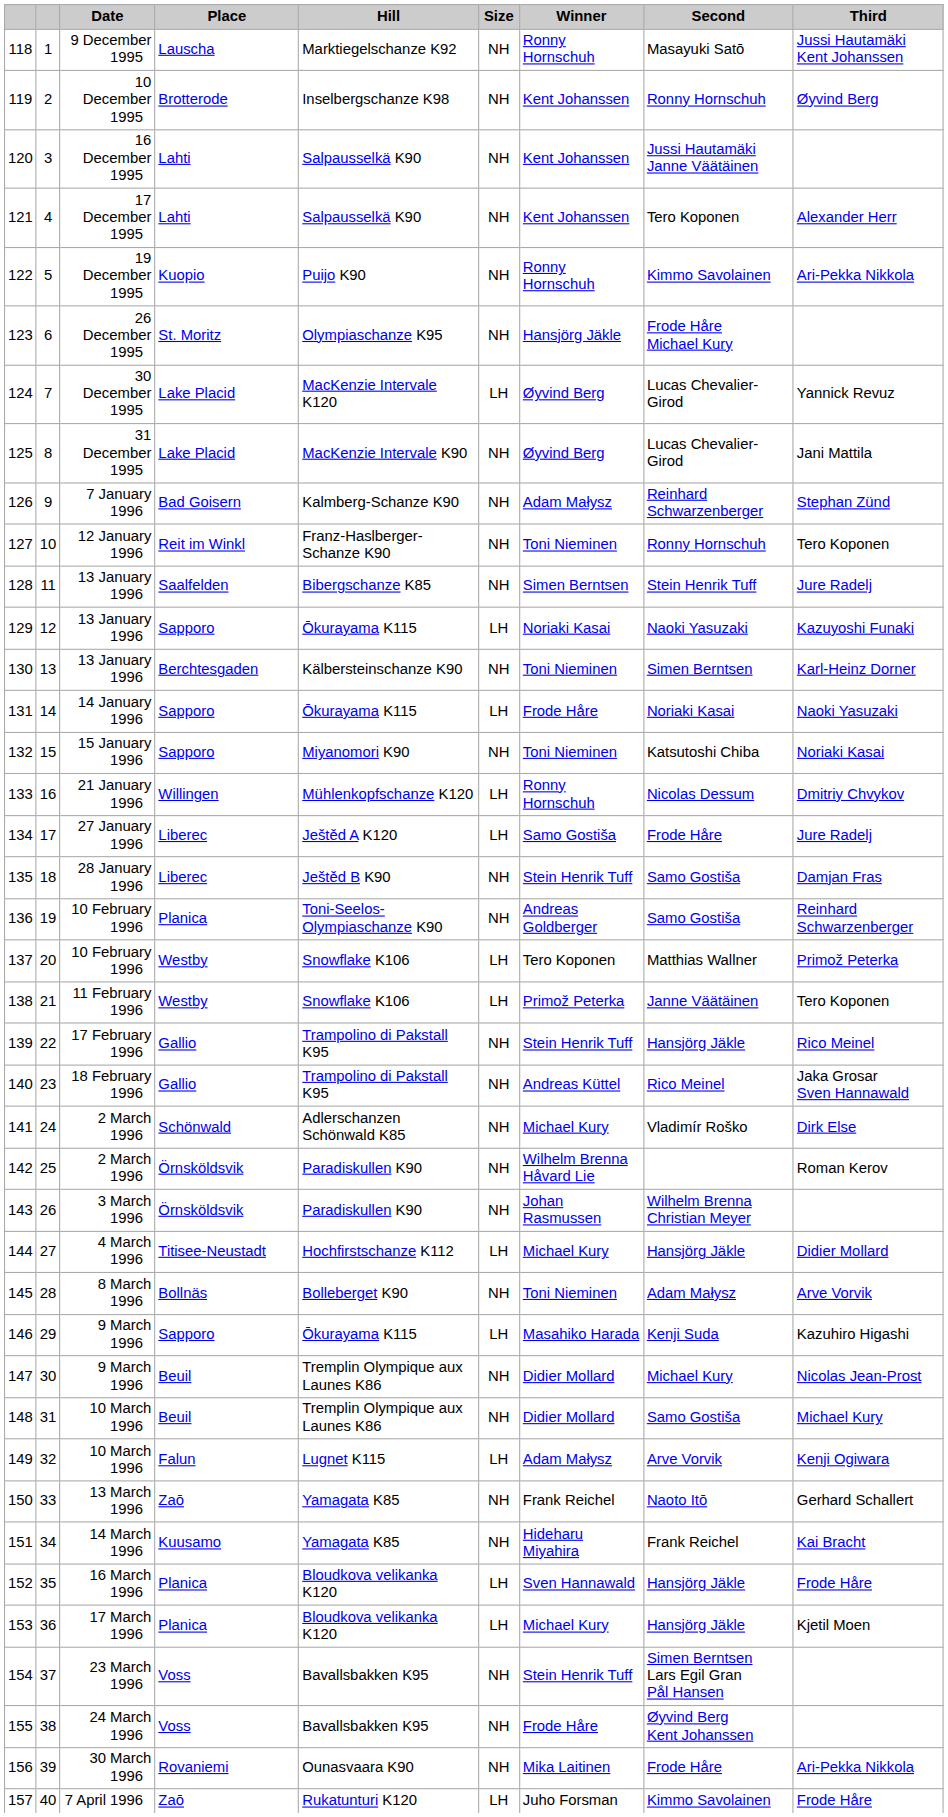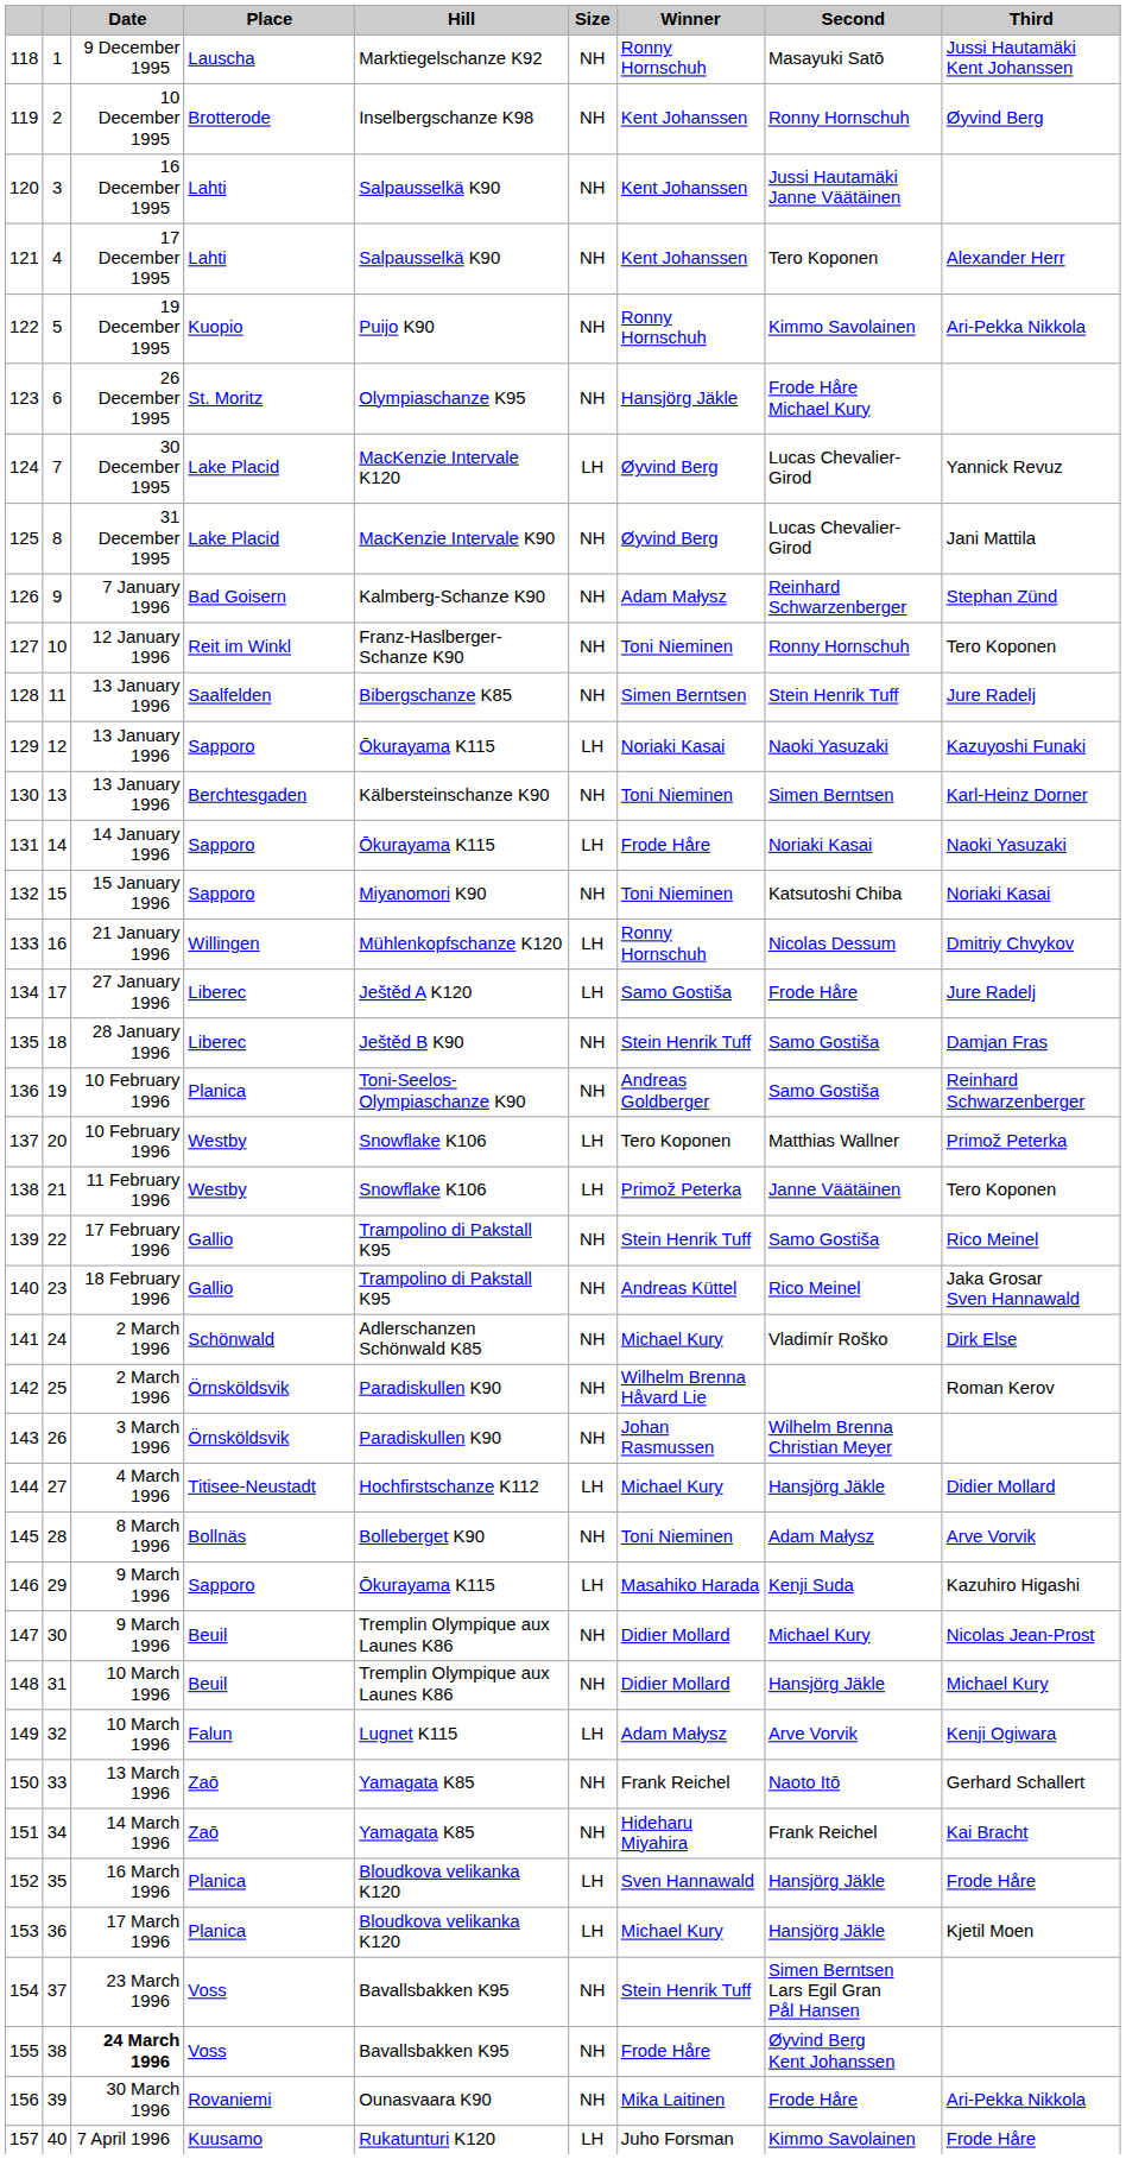 <table class="wikitable plainrowheaders" style="background:#fff; font-size:86%; line-height:16px; border:grey solid 1px; border-collapse:collapse;">
 <tr style="background:#ccc; text-align:center;">
 <th scope="col" style="background:#ccc; width=20 px;"></th>
 <th scope="col" style="background:#ccc; width=30 px;"></th>
 <th scope="col" style="background:#ccc; width:120px;">Date</th>
 <th scope="col" style="background:#ccc; width:200px;">Place</th>
 <th scope="col" style="background:#ccc; width:240px;">Hill</th>
 <th scope="col" style="background:#ccc; width:40px;">Size</th>
 <th scope="col" style="background:#ccc; width:185px;">Winner</th>
 <th scope="col" style="background:#ccc; width:185px;">Second</th>
 <th scope="col" style="background:#ccc; width:185px;">Third</th>
 </tr>
 <tr>
 <td align=center>118</td>
 <td align=center>1</td>
 <td align=right>9 December 1995  </td>
 <td> <a href='#'>Lauscha</a></td>
 <td>Marktiegelschanze K92</td>
 <td align=center>NH</td>
 <td> <a href='#'>Ronny Hornschuh</a></td>
 <td> Masayuki Satō</td>
 <td> <a href='#'>Jussi Hautamäki</a><br> <a href='#'>Kent Johanssen</a></td>
 </tr>
 <tr>
 <td align=center>119</td>
 <td align=center>2</td>
 <td align=right>10 December 1995  </td>
 <td> <a href='#'>Brotterode</a></td>
 <td>Inselbergschanze K98</td>
 <td align=center>NH</td>
 <td> <a href='#'>Kent Johanssen</a></td>
 <td> <a href='#'>Ronny Hornschuh</a></td>
 <td> <a href='#'>Øyvind Berg</a></td>
 </tr>
 <tr>
 <td align=center>120</td>
 <td align=center>3</td>
 <td align=right>16 December 1995  </td>
 <td> <a href='#'>Lahti</a></td>
 <td><a href='#'>Salpausselkä</a> K90</td>
 <td align=center>NH</td>
 <td> <a href='#'>Kent Johanssen</a></td>
 <td> <a href='#'>Jussi Hautamäki</a><br> <a href='#'>Janne Väätäinen</a></td>
 <td></td>
 </tr>
 <tr>
 <td align=center>121</td>
 <td align=center>4</td>
 <td align=right>17 December 1995  </td>
 <td> <a href='#'>Lahti</a></td>
 <td><a href='#'>Salpausselkä</a> K90</td>
 <td align=center>NH</td>
 <td> <a href='#'>Kent Johanssen</a></td>
 <td> Tero Koponen</td>
 <td> <a href='#'>Alexander Herr</a></td>
 </tr>
 <tr>
 <td align=center>122</td>
 <td align=center>5</td>
 <td align=right>19 December 1995  </td>
 <td> <a href='#'>Kuopio</a></td>
 <td><a href='#'>Puijo</a> K90</td>
 <td align=center>NH</td>
 <td> <a href='#'>Ronny Hornschuh</a></td>
 <td> <a href='#'>Kimmo Savolainen</a></td>
 <td> <a href='#'>Ari-Pekka Nikkola</a></td>
 </tr>
 <tr>
 <td align=center>123</td>
 <td align=center>6</td>
 <td align=right>26 December 1995  </td>
 <td> <a href='#'>St. Moritz</a></td>
 <td><a href='#'>Olympiaschanze</a> K95</td>
 <td align=center>NH</td>
 <td> <a href='#'>Hansjörg Jäkle</a></td>
 <td> <a href='#'>Frode Håre</a><br> <a href='#'>Michael Kury</a></td>
 <td></td>
 </tr>
 <tr>
 <td align=center>124</td>
 <td align=center>7</td>
 <td align=right>30 December 1995  </td>
 <td> <a href='#'>Lake Placid</a></td>
 <td><a href='#'>MacKenzie Intervale</a> K120</td>
 <td align=center>LH</td>
 <td> <a href='#'>Øyvind Berg</a></td>
 <td> Lucas Chevalier-Girod</td>
 <td> Yannick Revuz</td>
 </tr>
 <tr>
 <td align=center>125</td>
 <td align=center>8</td>
 <td align=right>31 December 1995  </td>
 <td> <a href='#'>Lake Placid</a></td>
 <td><a href='#'>MacKenzie Intervale</a> K90</td>
 <td align=center>NH</td>
 <td> <a href='#'>Øyvind Berg</a></td>
 <td> Lucas Chevalier-Girod</td>
 <td> Jani Mattila</td>
 </tr>
 <tr>
 <td align=center>126</td>
 <td align=center>9</td>
 <td align=right>7 January 1996  </td>
 <td> <a href='#'>Bad Goisern</a></td>
 <td>Kalmberg-Schanze K90</td>
 <td align=center>NH</td>
 <td> <a href='#'>Adam Małysz</a></td>
 <td> <a href='#'>Reinhard Schwarzenberger</a></td>
 <td> <a href='#'>Stephan Zünd</a></td>
 </tr>
 <tr>
 <td align=center>127</td>
 <td align=center>10</td>
 <td align=right>12 January 1996  </td>
 <td> <a href='#'>Reit im Winkl</a></td>
 <td>Franz-Haslberger-Schanze K90</td>
 <td align=center>NH</td>
 <td> <a href='#'>Toni Nieminen</a></td>
 <td> <a href='#'>Ronny Hornschuh</a></td>
 <td> Tero Koponen</td>
 </tr>
 <tr>
 <td align=center>128</td>
 <td align=center>11</td>
 <td align=right>13 January 1996  </td>
 <td> <a href='#'>Saalfelden</a></td>
 <td><a href='#'>Bibergschanze</a> K85</td>
 <td align=center>NH</td>
 <td> <a href='#'>Simen Berntsen</a></td>
 <td> <a href='#'>Stein Henrik Tuff</a></td>
 <td> <a href='#'>Jure Radelj</a></td>
 </tr>
 <tr>
 <td align=center>129</td>
 <td align=center>12</td>
 <td align=right>13 January 1996  </td>
 <td> <a href='#'>Sapporo</a></td>
 <td><a href='#'>Ōkurayama</a> K115</td>
 <td align=center>LH</td>
 <td> <a href='#'>Noriaki Kasai</a></td>
 <td> <a href='#'>Naoki Yasuzaki</a></td>
 <td> <a href='#'>Kazuyoshi Funaki</a></td>
 </tr>
 <tr>
 <td align=center>130</td>
 <td align=center>13</td>
 <td align=right>13 January 1996  </td>
 <td> <a href='#'>Berchtesgaden</a></td>
 <td>Kälbersteinschanze K90</td>
 <td align=center>NH</td>
 <td> <a href='#'>Toni Nieminen</a></td>
 <td> <a href='#'>Simen Berntsen</a></td>
 <td> <a href='#'>Karl-Heinz Dorner</a></td>
 </tr>
 <tr>
 <td align=center>131</td>
 <td align=center>14</td>
 <td align=right>14 January 1996  </td>
 <td> <a href='#'>Sapporo</a></td>
 <td><a href='#'>Ōkurayama</a> K115</td>
 <td align=center>LH</td>
 <td> <a href='#'>Frode Håre</a></td>
 <td> <a href='#'>Noriaki Kasai</a></td>
 <td> <a href='#'>Naoki Yasuzaki</a></td>
 </tr>
 <tr>
 <td align=center>132</td>
 <td align=center>15</td>
 <td align=right>15 January 1996  </td>
 <td> <a href='#'>Sapporo</a></td>
 <td><a href='#'>Miyanomori</a> K90</td>
 <td align=center>NH</td>
 <td> <a href='#'>Toni Nieminen</a></td>
 <td> Katsutoshi Chiba</td>
 <td> <a href='#'>Noriaki Kasai</a></td>
 </tr>
 <tr>
 <td align=center>133</td>
 <td align=center>16</td>
 <td align=right>21 January 1996  </td>
 <td> <a href='#'>Willingen</a></td>
 <td><a href='#'>Mühlenkopfschanze</a> K120</td>
 <td align=center>LH</td>
 <td> <a href='#'>Ronny Hornschuh</a></td>
 <td> <a href='#'>Nicolas Dessum</a></td>
 <td> <a href='#'>Dmitriy Chvykov</a></td>
 </tr>
 <tr>
 <td align=center>134</td>
 <td align=center>17</td>
 <td align=right>27 January 1996  </td>
 <td> <a href='#'>Liberec</a></td>
 <td><a href='#'>Ještěd A</a> K120</td>
 <td align=center>LH</td>
 <td> <a href='#'>Samo Gostiša</a></td>
 <td> <a href='#'>Frode Håre</a></td>
 <td> <a href='#'>Jure Radelj</a></td>
 </tr>
 <tr>
 <td align=center>135</td>
 <td align=center>18</td>
 <td align=right>28 January 1996  </td>
 <td> <a href='#'>Liberec</a></td>
 <td><a href='#'>Ještěd B</a> K90</td>
 <td align=center>NH</td>
 <td> <a href='#'>Stein Henrik Tuff</a></td>
 <td> <a href='#'>Samo Gostiša</a></td>
 <td> <a href='#'>Damjan Fras</a></td>
 </tr>
 <tr>
 <td align=center>136</td>
 <td align=center>19</td>
 <td align=right>10 February 1996  </td>
 <td> <a href='#'>Planica</a></td>
 <td><a href='#'>Toni-Seelos-Olympiaschanze</a> K90</td>
 <td align=center>NH</td>
 <td> <a href='#'>Andreas Goldberger</a></td>
 <td> <a href='#'>Samo Gostiša</a></td>
 <td> <a href='#'>Reinhard Schwarzenberger</a></td>
 </tr>
 <tr>
 <td align=center>137</td>
 <td align=center>20</td>
 <td align=right>10 February 1996  </td>
 <td> <a href='#'>Westby</a></td>
 <td><a href='#'>Snowflake</a> K106</td>
 <td align=center>LH</td>
 <td> Tero Koponen</td>
 <td> Matthias Wallner</td>
 <td> <a href='#'>Primož Peterka</a></td>
 </tr>
 <tr>
 <td align=center>138</td>
 <td align=center>21</td>
 <td align=right>11 February 1996  </td>
 <td> <a href='#'>Westby</a></td>
 <td><a href='#'>Snowflake</a> K106</td>
 <td align=center>LH</td>
 <td> <a href='#'>Primož Peterka</a></td>
 <td> <a href='#'>Janne Väätäinen</a></td>
 <td> Tero Koponen</td>
 </tr>
 <tr>
 <td align=center>139</td>
 <td align=center>22</td>
 <td align=right>17 February 1996  </td>
 <td> <a href='#'>Gallio</a></td>
 <td><a href='#'>Trampolino di Pakstall</a> K95</td>
 <td align=center>NH</td>
 <td> <a href='#'>Stein Henrik Tuff</a></td>
-<td> <a href='#'>Hansjörg Jäkle</a></td>
+<td> <a href='#'>Samo Gostiša</a></td>
 <td> <a href='#'>Rico Meinel</a></td>
 </tr>
 <tr>
 <td align=center>140</td>
 <td align=center>23</td>
 <td align=right>18 February 1996  </td>
 <td> <a href='#'>Gallio</a></td>
 <td><a href='#'>Trampolino di Pakstall</a> K95</td>
 <td align=center>NH</td>
 <td> <a href='#'>Andreas Küttel</a></td>
 <td> <a href='#'>Rico Meinel</a></td>
 <td> Jaka Grosar<br> <a href='#'>Sven Hannawald</a></td>
 </tr>
 <tr>
 <td align=center>141</td>
 <td align=center>24</td>
 <td align=right>2 March 1996  </td>
 <td> <a href='#'>Schönwald</a></td>
 <td>Adlerschanzen Schönwald K85</td>
 <td align=center>NH</td>
 <td> <a href='#'>Michael Kury</a></td>
 <td> Vladimír Roško</td>
 <td> <a href='#'>Dirk Else</a></td>
 </tr>
 <tr>
 <td align=center>142</td>
 <td align=center>25</td>
 <td align=right>2 March 1996  </td>
 <td> <a href='#'>Örnsköldsvik</a></td>
 <td><a href='#'>Paradiskullen</a> K90</td>
 <td align=center>NH</td>
 <td> <a href='#'>Wilhelm Brenna</a><br> <a href='#'>Håvard Lie</a></td>
 <td></td>
 <td> Roman Kerov</td>
 </tr>
 <tr>
 <td align=center>143</td>
 <td align=center>26</td>
 <td align=right>3 March 1996  </td>
 <td> <a href='#'>Örnsköldsvik</a></td>
 <td><a href='#'>Paradiskullen</a> K90</td>
 <td align=center>NH</td>
 <td> <a href='#'>Johan Rasmussen</a></td>
 <td> <a href='#'>Wilhelm Brenna</a><br> <a href='#'>Christian Meyer</a></td>
 <td></td>
 </tr>
 <tr>
 <td align=center>144</td>
 <td align=center>27</td>
 <td align=right>4 March 1996  </td>
 <td> <a href='#'>Titisee-Neustadt</a></td>
 <td><a href='#'>Hochfirstschanze</a> K112</td>
 <td align=center>LH</td>
 <td> <a href='#'>Michael Kury</a></td>
 <td> <a href='#'>Hansjörg Jäkle</a></td>
 <td> <a href='#'>Didier Mollard</a></td>
 </tr>
 <tr>
 <td align=center>145</td>
 <td align=center>28</td>
 <td align=right>8 March 1996  </td>
 <td> <a href='#'>Bollnäs</a></td>
 <td><a href='#'>Bolleberget</a> K90</td>
 <td align=center>NH</td>
 <td> <a href='#'>Toni Nieminen</a></td>
 <td> <a href='#'>Adam Małysz</a></td>
 <td> <a href='#'>Arve Vorvik</a></td>
 </tr>
 <tr>
 <td align=center>146</td>
 <td align=center>29</td>
 <td align=right>9 March 1996  </td>
 <td> <a href='#'>Sapporo</a></td>
 <td><a href='#'>Ōkurayama</a> K115</td>
 <td align=center>LH</td>
 <td> <a href='#'>Masahiko Harada</a></td>
 <td> <a href='#'>Kenji Suda</a></td>
 <td> Kazuhiro Higashi</td>
 </tr>
 <tr>
 <td align=center>147</td>
 <td align=center>30</td>
 <td align=right>9 March 1996  </td>
 <td> <a href='#'>Beuil</a></td>
 <td>Tremplin Olympique aux Launes K86</td>
 <td align=center>NH</td>
 <td> <a href='#'>Didier Mollard</a></td>
 <td> <a href='#'>Michael Kury</a></td>
 <td> <a href='#'>Nicolas Jean-Prost</a></td>
 </tr>
 <tr>
 <td align=center>148</td>
 <td align=center>31</td>
 <td align=right>10 March 1996  </td>
 <td> <a href='#'>Beuil</a></td>
 <td>Tremplin Olympique aux Launes K86</td>
 <td align=center>NH</td>
 <td> <a href='#'>Didier Mollard</a></td>
-<td> <a href='#'>Samo Gostiša</a></td>
+<td> <a href='#'>Hansjörg Jäkle</a></td>
 <td> <a href='#'>Michael Kury</a></td>
 </tr>
 <tr>
 <td align=center>149</td>
 <td align=center>32</td>
 <td align=right>10 March 1996  </td>
 <td> <a href='#'>Falun</a></td>
 <td><a href='#'>Lugnet</a> K115</td>
 <td align=center>LH</td>
 <td> <a href='#'>Adam Małysz</a></td>
 <td> <a href='#'>Arve Vorvik</a></td>
 <td> <a href='#'>Kenji Ogiwara</a></td>
 </tr>
 <tr>
 <td align=center>150</td>
 <td align=center>33</td>
 <td align=right>13 March 1996  </td>
 <td> <a href='#'>Zaō</a></td>
 <td><a href='#'>Yamagata</a> K85</td>
 <td align=center>NH</td>
 <td> Frank Reichel</td>
 <td> <a href='#'>Naoto Itō</a></td>
 <td> Gerhard Schallert</td>
 </tr>
 <tr>
 <td align=center>151</td>
 <td align=center>34</td>
 <td align=right>14 March 1996  </td>
-<td> <a href='#'>Kuusamo</a></td>
+<td> <a href='#'>Zaō</a></td>
 <td><a href='#'>Yamagata</a> K85</td>
 <td align=center>NH</td>
 <td> <a href='#'>Hideharu Miyahira</a></td>
 <td> Frank Reichel</td>
 <td> <a href='#'>Kai Bracht</a></td>
 </tr>
 <tr>
 <td align=center>152</td>
 <td align=center>35</td>
 <td align=right>16 March 1996  </td>
 <td> <a href='#'>Planica</a></td>
 <td><a href='#'>Bloudkova velikanka</a> K120</td>
 <td align=center>LH</td>
 <td> <a href='#'>Sven Hannawald</a></td>
 <td> <a href='#'>Hansjörg Jäkle</a></td>
 <td> <a href='#'>Frode Håre</a></td>
 </tr>
 <tr>
 <td align=center>153</td>
 <td align=center>36</td>
 <td align=right>17 March 1996  </td>
 <td> <a href='#'>Planica</a></td>
 <td><a href='#'>Bloudkova velikanka</a> K120</td>
 <td align=center>LH</td>
 <td> <a href='#'>Michael Kury</a></td>
 <td> <a href='#'>Hansjörg Jäkle</a></td>
 <td> Kjetil Moen</td>
 </tr>
 <tr>
 <td align=center>154</td>
 <td align=center>37</td>
 <td align=right>23 March 1996  </td>
 <td> <a href='#'>Voss</a></td>
 <td>Bavallsbakken K95</td>
 <td align=center>NH</td>
 <td> <a href='#'>Stein Henrik Tuff</a></td>
 <td> <a href='#'>Simen Berntsen</a><br> Lars Egil Gran<br> <a href='#'>Pål Hansen</a></td>
 <td></td>
 </tr>
 <tr>
 <td align=center>155</td>
 <td align=center>38</td>
-<td align=right>24 March 1996  </td>
+<td align=right><strong>24 March 1996  </strong></td>
 <td> <a href='#'>Voss</a></td>
 <td>Bavallsbakken K95</td>
 <td align=center>NH</td>
 <td> <a href='#'>Frode Håre</a></td>
 <td> <a href='#'>Øyvind Berg</a><br> <a href='#'>Kent Johanssen</a></td>
 <td></td>
 </tr>
 <tr>
 <td align=center>156</td>
 <td align=center>39</td>
 <td align=right>30 March 1996  </td>
 <td> <a href='#'>Rovaniemi</a></td>
 <td>Ounasvaara K90</td>
 <td align=center>NH</td>
 <td> <a href='#'>Mika Laitinen</a></td>
 <td> <a href='#'>Frode Håre</a></td>
 <td> <a href='#'>Ari-Pekka Nikkola</a></td>
 </tr>
 <tr>
 <td align=center>157</td>
 <td align=center>40</td>
 <td align=right>7 April 1996  </td>
-<td> <a href='#'>Zaō</a></td>
+<td> <a href='#'>Kuusamo</a></td>
 <td><a href='#'>Rukatunturi</a> K120</td>
 <td align=center>LH</td>
 <td> Juho Forsman</td>
 <td> <a href='#'>Kimmo Savolainen</a></td>
 <td> <a href='#'>Frode Håre</a></td>
 </tr>
 </table>
